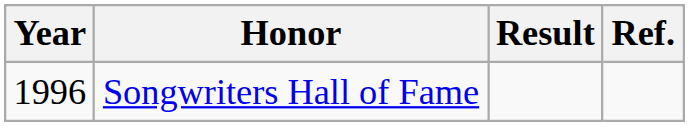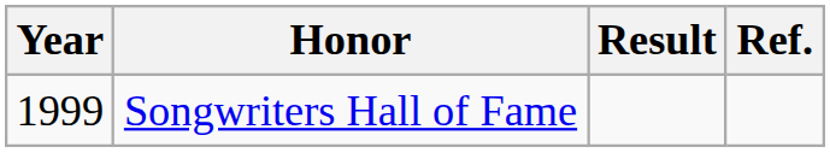 <table class="wikitable plainrowheaders" style="text-align:center;">
 <tr>
 <th>Year</th>
 <th>Honor</th>
 <th>Result</th>
 <th>Ref.</th>
 </tr>
 <tr>
-<td>1996</td>
+<td>1999</td>
 <td><a href='#'>Songwriters Hall of Fame</a></td>
 <td></td>
 <td></td>
 </tr>
 </table>
